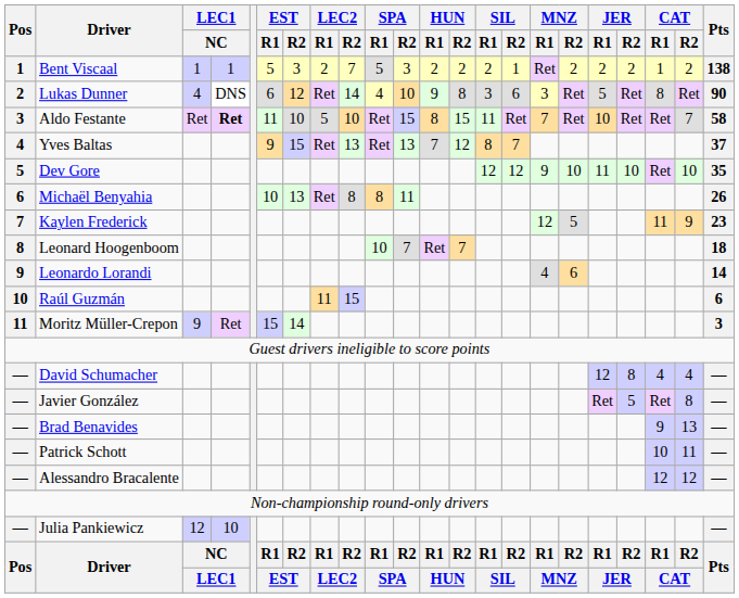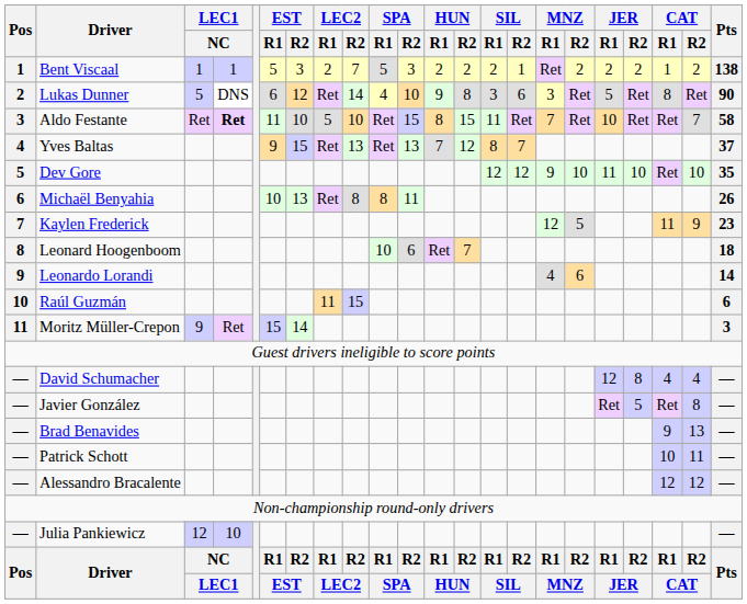 <table class="wikitable" style="font-size: 85%; text-align:center">
 <tr valign="top">
 <th rowspan="2" valign="middle">Pos</th>
 <th rowspan="2" valign="middle">Driver</th>
 <th colspan=2><a href='#'>LEC1</a><br></th>
 <th rowspan="13"></th>
 <th colspan=2><a href='#'>EST</a><br></th>
 <th colspan=2><a href='#'>LEC2</a><br></th>
 <th colspan=2><a href='#'>SPA</a><br></th>
 <th colspan=2><a href='#'>HUN</a><br></th>
 <th colspan=2><a href='#'>SIL</a><br></th>
 <th colspan=2><a href='#'>MNZ</a><br></th>
 <th colspan=2><a href='#'>JER</a><br></th>
 <th colspan=2><a href='#'>CAT</a><br></th>
 <th rowspan="2" valign="middle">Pts</th>
 </tr>
 <tr>
 <th colspan="2">NC</th>
 <th>R1</th>
 <th>R2</th>
 <th>R1</th>
 <th>R2</th>
 <th>R1</th>
 <th>R2</th>
 <th>R1</th>
 <th>R2</th>
 <th>R1</th>
 <th>R2</th>
 <th>R1</th>
 <th>R2</th>
 <th>R1</th>
 <th>R2</th>
 <th>R1</th>
 <th>R2</th>
 </tr>
 <tr>
 <th>1</th>
 <td align=left> <a href='#'>Bent Viscaal</a></td>
 <td style="background:#CFCFFF;">1</td>
 <td style="background:#CFCFFF;">1</td>
 <td style="background:#FFFFBF;">5</td>
 <td style="background:#FFFFBF;">3</td>
 <td style="background:#FFFFBF;">2</td>
 <td style="background:#FFFFBF;">7</td>
 <td style="background:#DFDFDF;">5</td>
 <td style="background:#FFFFBF;">3</td>
 <td style="background:#FFFFBF;">2</td>
 <td style="background:#FFFFBF;">2</td>
 <td style="background:#FFFFBF;">2</td>
 <td style="background:#FFFFBF;">1</td>
 <td style="background:#EFCFFF;">Ret</td>
 <td style="background:#FFFFBF;">2</td>
 <td style="background:#FFFFBF;">2</td>
 <td style="background:#FFFFBF;">2</td>
 <td style="background:#FFFFBF;">1</td>
 <td style="background:#FFFFBF;">2</td>
 <th>138</th>
 </tr>
 <tr>
 <th>2</th>
 <td align=left> <a href='#'>Lukas Dunner</a></td>
-<td style="background:#CFCFFF;">4</td>
+<td style="background:#CFCFFF;">5</td>
 <td style="background:#FFFFFF;">DNS</td>
 <td style="background:#DFDFDF;">6</td>
 <td style="background:#FFDF9F;">12</td>
 <td style="background:#EFCFFF;">Ret</td>
 <td style="background:#DFFFDF;">14</td>
 <td style="background:#FFFFBF;">4</td>
 <td style="background:#FFDF9F;">10</td>
 <td style="background:#DFFFDF;">9</td>
 <td style="background:#DFDFDF;">8</td>
 <td style="background:#DFDFDF;">3</td>
 <td style="background:#DFDFDF;">6</td>
 <td style="background:#FFFFBF;">3</td>
 <td style="background:#EFCFFF;">Ret</td>
 <td style="background:#DFDFDF;">5</td>
 <td style="background:#EFCFFF;">Ret</td>
 <td style="background:#DFDFDF;">8</td>
 <td style="background:#EFCFFF;">Ret</td>
 <th>90</th>
 </tr>
 <tr>
 <th>3</th>
 <td align=left> Aldo Festante</td>
 <td style="background:#EFCFFF;">Ret</td>
 <td style="background:#EFCFFF;"><strong>Ret</strong></td>
 <td style="background:#DFFFDF;">11</td>
 <td style="background:#DFDFDF;">10</td>
 <td style="background:#DFDFDF;">5</td>
 <td style="background:#FFDF9F;">10</td>
 <td style="background:#EFCFFF;">Ret</td>
 <td style="background:#CFCFFF;">15</td>
 <td style="background:#FFDF9F;">8</td>
 <td style="background:#DFFFDF;">15</td>
 <td style="background:#DFFFDF;">11</td>
 <td style="background:#EFCFFF;">Ret</td>
 <td style="background:#FFDF9F;">7</td>
 <td style="background:#EFCFFF;">Ret</td>
 <td style="background:#FFDF9F;">10</td>
 <td style="background:#EFCFFF;">Ret</td>
 <td style="background:#EFCFFF;">Ret</td>
 <td style="background:#DFDFDF;">7</td>
 <th>58</th>
 </tr>
 <tr>
 <th>4</th>
 <td align=left> Yves Baltas</td>
 <td></td>
 <td></td>
 <td style="background:#FFDF9F;">9</td>
 <td style="background:#CFCFFF;">15</td>
 <td style="background:#EFCFFF;">Ret</td>
 <td style="background:#DFFFDF;">13</td>
 <td style="background:#EFCFFF;">Ret</td>
 <td style="background:#DFFFDF;">13</td>
 <td style="background:#DFDFDF;">7</td>
 <td style="background:#DFFFDF;">12</td>
 <td style="background:#FFDF9F;">8</td>
 <td style="background:#FFDF9F;">7</td>
 <td></td>
 <td></td>
 <td></td>
 <td></td>
 <td></td>
 <td></td>
 <th>37</th>
 </tr>
 <tr>
 <th>5</th>
 <td align=left> <a href='#'>Dev Gore</a></td>
 <td></td>
 <td></td>
 <td></td>
 <td></td>
 <td></td>
 <td></td>
 <td></td>
 <td></td>
 <td></td>
 <td></td>
 <td style="background:#DFFFDF;">12</td>
 <td style="background:#DFFFDF;">12</td>
 <td style="background:#DFFFDF;">9</td>
 <td style="background:#DFFFDF;">10</td>
 <td style="background:#DFFFDF;">11</td>
 <td style="background:#DFFFDF;">10</td>
 <td style="background:#EFCFFF;">Ret</td>
 <td style="background:#DFFFDF;">10</td>
 <th>35</th>
 </tr>
 <tr>
 <th>6</th>
 <td align=left> <a href='#'>Michaël Benyahia</a></td>
 <td></td>
 <td></td>
 <td style="background:#DFFFDF;">10</td>
 <td style="background:#DFFFDF;">13</td>
 <td style="background:#EFCFFF;">Ret</td>
 <td style="background:#DFDFDF;">8</td>
 <td style="background:#FFDF9F;">8</td>
 <td style="background:#DFFFDF;">11</td>
 <td></td>
 <td></td>
 <td></td>
 <td></td>
 <td></td>
 <td></td>
 <td></td>
 <td></td>
 <td></td>
 <td></td>
 <th>26</th>
 </tr>
 <tr>
 <th>7</th>
 <td align=left> <a href='#'>Kaylen Frederick</a></td>
 <td></td>
 <td></td>
 <td></td>
 <td></td>
 <td></td>
 <td></td>
 <td></td>
 <td></td>
 <td></td>
 <td></td>
 <td></td>
 <td></td>
 <td style="background:#DFFFDF;">12</td>
 <td style="background:#DFDFDF;">5</td>
 <td></td>
 <td></td>
 <td style="background:#FFDF9F;">11</td>
 <td style="background:#FFDF9F;">9</td>
 <th>23</th>
 </tr>
 <tr>
 <th>8</th>
 <td align=left nowrap> Leonard Hoogenboom</td>
 <td></td>
 <td></td>
 <td></td>
 <td></td>
 <td></td>
 <td></td>
 <td style="background:#DFFFDF;">10</td>
-<td style="background:#DFDFDF;">7</td>
+<td style="background:#DFDFDF;">6</td>
 <td style="background:#EFCFFF;">Ret</td>
 <td style="background:#FFDF9F;">7</td>
 <td></td>
 <td></td>
 <td></td>
 <td></td>
 <td></td>
 <td></td>
 <td></td>
 <td></td>
 <th>18</th>
 </tr>
 <tr>
 <th>9</th>
 <td align=left> <a href='#'>Leonardo Lorandi</a></td>
 <td></td>
 <td></td>
 <td></td>
 <td></td>
 <td></td>
 <td></td>
 <td></td>
 <td></td>
 <td></td>
 <td></td>
 <td></td>
 <td></td>
 <td style="background:#DFDFDF;">4</td>
 <td style="background:#FFDF9F;">6</td>
 <td></td>
 <td></td>
 <td></td>
 <td></td>
 <th>14</th>
 </tr>
 <tr>
 <th>10</th>
 <td align=left> <a href='#'>Raúl Guzmán</a></td>
 <td></td>
 <td></td>
 <td></td>
 <td></td>
 <td style="background:#FFDF9F;">11</td>
 <td style="background:#CFCFFF;">15</td>
 <td></td>
 <td></td>
 <td></td>
 <td></td>
 <td></td>
 <td></td>
 <td></td>
 <td></td>
 <td></td>
 <td></td>
 <td></td>
 <td></td>
 <th>6</th>
 </tr>
 <tr>
 <th>11</th>
 <td align=left> Moritz Müller-Crepon</td>
 <td style="background:#CFCFFF;">9</td>
 <td style="background:#EFCFFF;">Ret</td>
 <td style="background:#CFCFFF;">15</td>
 <td style="background:#DFFFDF;">14</td>
 <td></td>
 <td></td>
 <td></td>
 <td></td>
 <td></td>
 <td></td>
 <td></td>
 <td></td>
 <td></td>
 <td></td>
 <td></td>
 <td></td>
 <td></td>
 <td></td>
 <th>3</th>
 </tr>
 <tr>
 <td colspan=22><em>Guest drivers ineligible to score points</em></td>
 </tr>
 <tr>
 <th>—</th>
 <td align=left> <a href='#'>David Schumacher</a></td>
 <td></td>
 <td></td>
 <th rowspan="5"></th>
 <td></td>
 <td></td>
 <td></td>
 <td></td>
 <td></td>
 <td></td>
 <td></td>
 <td></td>
 <td></td>
 <td></td>
 <td></td>
 <td></td>
 <td style="background:#CFCFFF;">12</td>
 <td style="background:#CFCFFF;">8</td>
 <td style="background:#CFCFFF;">4</td>
 <td style="background:#CFCFFF;">4</td>
 <th>—</th>
 </tr>
 <tr>
 <th>—</th>
 <td align=left> Javier González</td>
 <td></td>
 <td></td>
 <td></td>
 <td></td>
 <td></td>
 <td></td>
 <td></td>
 <td></td>
 <td></td>
 <td></td>
 <td></td>
 <td></td>
 <td></td>
 <td></td>
 <td style="background:#EFCFFF;">Ret</td>
 <td style="background:#CFCFFF;">5</td>
 <td style="background:#EFCFFF;">Ret</td>
 <td style="background:#CFCFFF;">8</td>
 <th>—</th>
 </tr>
 <tr>
 <th>—</th>
 <td align=left> <a href='#'>Brad Benavides</a></td>
 <td></td>
 <td></td>
 <td></td>
 <td></td>
 <td></td>
 <td></td>
 <td></td>
 <td></td>
 <td></td>
 <td></td>
 <td></td>
 <td></td>
 <td></td>
 <td></td>
 <td></td>
 <td></td>
 <td style="background:#CFCFFF;">9</td>
 <td style="background:#CFCFFF;">13</td>
 <th>—</th>
 </tr>
 <tr>
 <th>—</th>
 <td align=left> Patrick Schott</td>
 <td></td>
 <td></td>
 <td></td>
 <td></td>
 <td></td>
 <td></td>
 <td></td>
 <td></td>
 <td></td>
 <td></td>
 <td></td>
 <td></td>
 <td></td>
 <td></td>
 <td></td>
 <td></td>
 <td style="background:#CFCFFF;">10</td>
 <td style="background:#CFCFFF;">11</td>
 <th>—</th>
 </tr>
 <tr>
 <th>—</th>
 <td align=left> Alessandro Bracalente</td>
 <td></td>
 <td></td>
 <td></td>
 <td></td>
 <td></td>
 <td></td>
 <td></td>
 <td></td>
 <td></td>
 <td></td>
 <td></td>
 <td></td>
 <td></td>
 <td></td>
 <td></td>
 <td></td>
 <td style="background:#CFCFFF;">12</td>
 <td style="background:#CFCFFF;">12</td>
 <th>—</th>
 </tr>
 <tr>
 <td colspan=22><em>Non-championship round-only drivers</em></td>
 </tr>
 <tr>
 <th>—</th>
 <td align=left> Julia Pankiewicz</td>
 <td style="background:#CFCFFF;">12</td>
 <td style="background:#CFCFFF;">10</td>
 <th rowspan="3"></th>
 <td></td>
 <td></td>
 <td></td>
 <td></td>
 <td></td>
 <td></td>
 <td></td>
 <td></td>
 <td></td>
 <td></td>
 <td></td>
 <td></td>
 <td></td>
 <td></td>
 <td></td>
 <td></td>
 <th>—</th>
 </tr>
 <tr>
 <th rowspan="2">Pos</th>
 <th rowspan="2">Driver</th>
 <th colspan="2">NC</th>
 <th>R1</th>
 <th>R2</th>
 <th>R1</th>
 <th>R2</th>
 <th>R1</th>
 <th>R2</th>
 <th>R1</th>
 <th>R2</th>
 <th>R1</th>
 <th>R2</th>
 <th>R1</th>
 <th>R2</th>
 <th>R1</th>
 <th>R2</th>
 <th>R1</th>
 <th>R2</th>
 <th rowspan="2">Pts</th>
 </tr>
 <tr>
 <th colspan=2><a href='#'>LEC1</a><br></th>
 <th colspan="2"><a href='#'>EST</a><br></th>
 <th colspan="2"><a href='#'>LEC2</a><br></th>
 <th colspan="2"><a href='#'>SPA</a><br></th>
 <th colspan="2"><a href='#'>HUN</a><br></th>
 <th colspan="2"><a href='#'>SIL</a><br></th>
 <th colspan="2"><a href='#'>MNZ</a><br></th>
 <th colspan="2"><a href='#'>JER</a><br></th>
 <th colspan="2"><a href='#'>CAT</a><br></th>
 </tr>
 </table>
